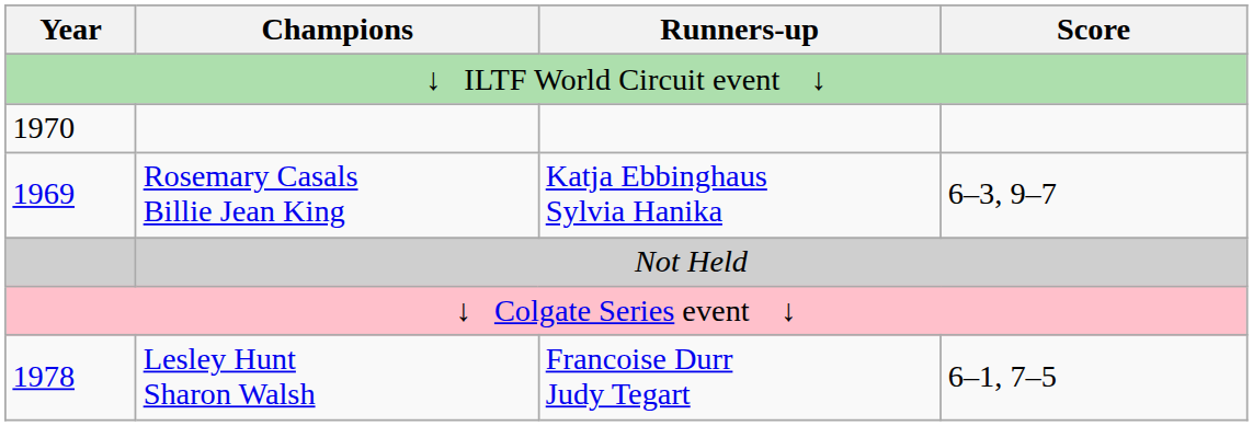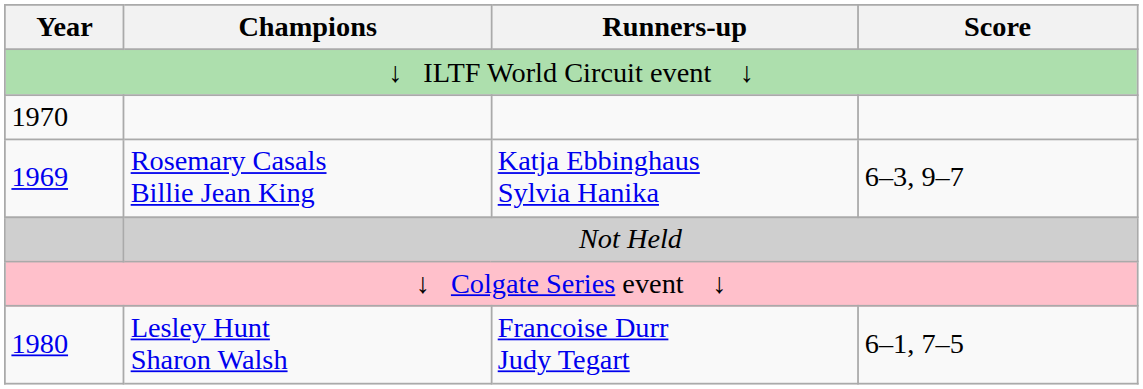 <table class="sortable wikitable">
 <tr>
 <th width=60>Year</th>
 <th width=200>Champions</th>
 <th width=200>Runners-up</th>
 <th width=150>Score</th>
 </tr>
 <tr bgcolor="#addfad">
 <td colspan="5" align="center">↓   ILTF World Circuit event    ↓</td>
 </tr>
 <tr>
 <td>1970</td>
 <td></td>
 <td></td>
 <td></td>
 </tr>
 <tr>
 <td><a href='#'> 1969</a></td>
 <td> <a href='#'>Rosemary Casals</a><br> <a href='#'>Billie Jean King</a></td>
 <td> <a href='#'>Katja Ebbinghaus</a> <br>  <a href='#'>Sylvia Hanika</a></td>
 <td>6–3, 9–7</td>
 </tr>
 <tr>
 <td style="background:#cfcfcf"></td>
 <td colspan=3 align=center style="background:#cfcfcf"><em>Not Held</em></td>
 </tr>
 <tr bgcolor=pink>
 <td colspan="5" align="center">↓   <a href='#'>Colgate Series</a> event    ↓</td>
 </tr>
 <tr>
-<td><a href='#'>1978</a></td>
+<td><a href='#'>1980</a></td>
 <td> <a href='#'>Lesley Hunt</a> <br>  <a href='#'>Sharon Walsh</a></td>
 <td> <a href='#'>Francoise Durr</a> <br> <a href='#'>Judy Tegart</a></td>
 <td>6–1, 7–5</td>
 </tr>
 </table>
